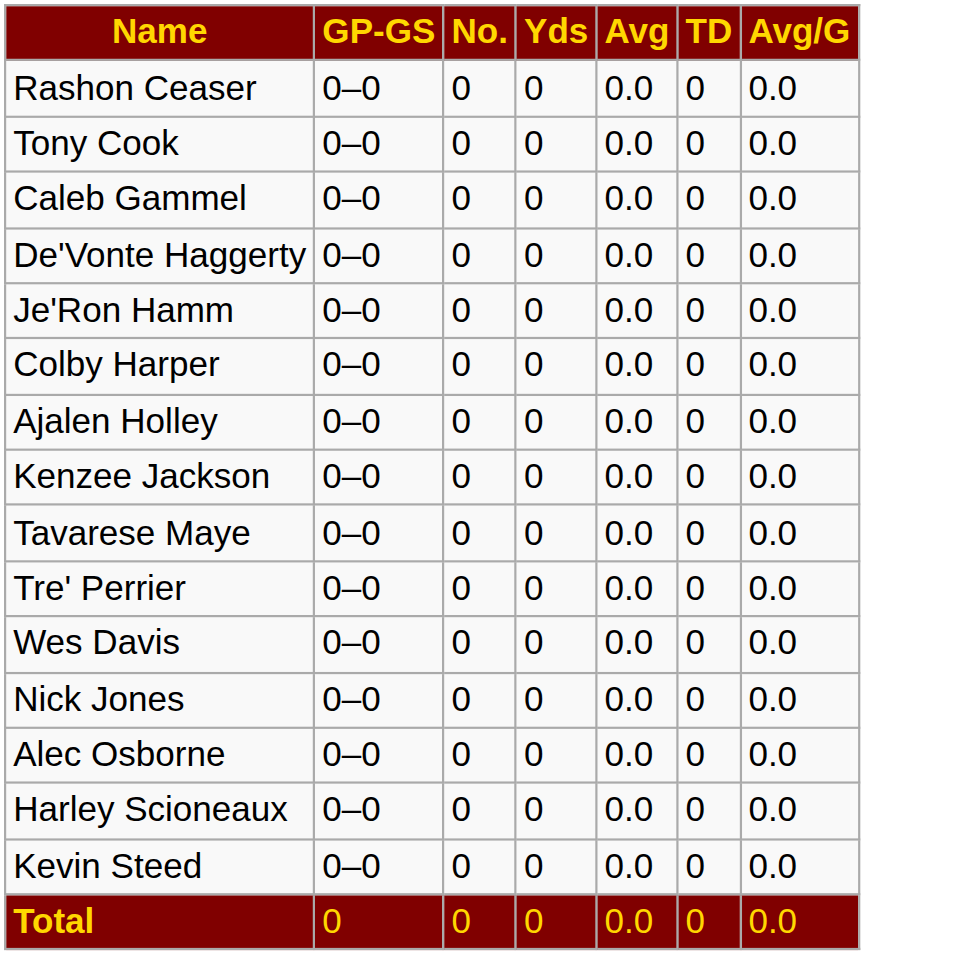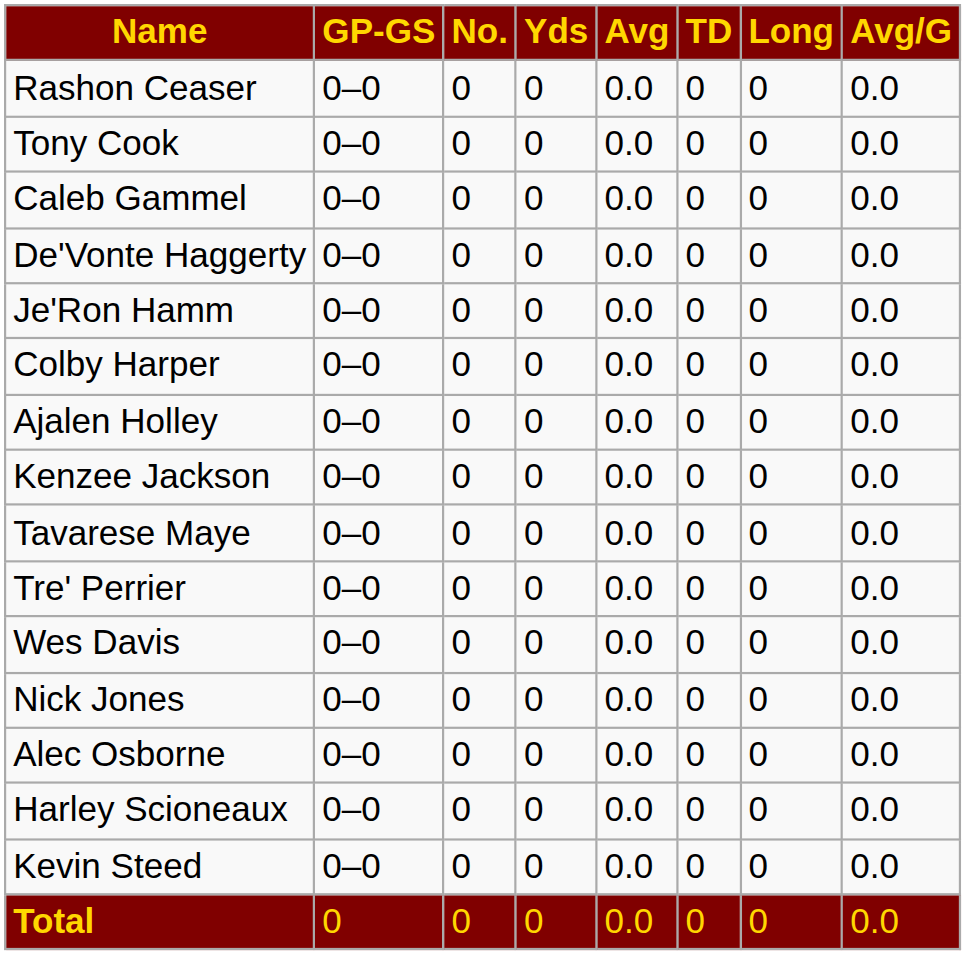 <table class="wikitable" style="white-space:nowrap;">
 <tr>
 <th style="background: #800000; color: #FFD700;">Name</th>
 <th style="background: #800000; color: #FFD700;">GP-GS</th>
 <th style="background: #800000; color: #FFD700;">No.</th>
 <th style="background: #800000; color: #FFD700;">Yds</th>
 <th style="background: #800000; color: #FFD700;">Avg</th>
 <th style="background: #800000; color: #FFD700;">TD</th>
+<th style="background: #800000; color: #FFD700;">Long</th>
 <th style="background: #800000; color: #FFD700;">Avg/G</th>
 </tr>
 <tr>
 <td>Rashon Ceaser</td>
 <td>0–0</td>
 <td>0</td>
 <td>0</td>
 <td>0.0</td>
+<td>0</td>
 <td>0</td>
 <td>0.0</td>
 </tr>
 <tr>
 <td>Tony Cook</td>
 <td>0–0</td>
 <td>0</td>
 <td>0</td>
 <td>0.0</td>
 <td>0</td>
+<td>0</td>
 <td>0.0</td>
 </tr>
 <tr>
 <td>Caleb Gammel</td>
 <td>0–0</td>
 <td>0</td>
 <td>0</td>
 <td>0.0</td>
+<td>0</td>
 <td>0</td>
 <td>0.0</td>
 </tr>
 <tr>
 <td>De'Vonte Haggerty</td>
 <td>0–0</td>
 <td>0</td>
 <td>0</td>
 <td>0.0</td>
 <td>0</td>
+<td>0</td>
 <td>0.0</td>
 </tr>
 <tr>
 <td>Je'Ron Hamm</td>
 <td>0–0</td>
 <td>0</td>
 <td>0</td>
 <td>0.0</td>
+<td>0</td>
 <td>0</td>
 <td>0.0</td>
 </tr>
 <tr>
 <td>Colby Harper</td>
 <td>0–0</td>
 <td>0</td>
 <td>0</td>
 <td>0.0</td>
 <td>0</td>
+<td>0</td>
 <td>0.0</td>
 </tr>
 <tr>
 <td>Ajalen Holley</td>
 <td>0–0</td>
 <td>0</td>
 <td>0</td>
 <td>0.0</td>
+<td>0</td>
 <td>0</td>
 <td>0.0</td>
 </tr>
 <tr>
 <td>Kenzee Jackson</td>
 <td>0–0</td>
 <td>0</td>
 <td>0</td>
 <td>0.0</td>
 <td>0</td>
+<td>0</td>
 <td>0.0</td>
 </tr>
 <tr>
 <td>Tavarese Maye</td>
 <td>0–0</td>
 <td>0</td>
 <td>0</td>
 <td>0.0</td>
+<td>0</td>
 <td>0</td>
 <td>0.0</td>
 </tr>
 <tr>
 <td>Tre' Perrier</td>
 <td>0–0</td>
 <td>0</td>
 <td>0</td>
 <td>0.0</td>
 <td>0</td>
+<td>0</td>
 <td>0.0</td>
 </tr>
 <tr>
 <td>Wes Davis</td>
 <td>0–0</td>
 <td>0</td>
 <td>0</td>
 <td>0.0</td>
+<td>0</td>
 <td>0</td>
 <td>0.0</td>
 </tr>
 <tr>
 <td>Nick Jones</td>
 <td>0–0</td>
 <td>0</td>
 <td>0</td>
 <td>0.0</td>
 <td>0</td>
+<td>0</td>
 <td>0.0</td>
 </tr>
 <tr>
 <td>Alec Osborne</td>
 <td>0–0</td>
 <td>0</td>
 <td>0</td>
 <td>0.0</td>
+<td>0</td>
 <td>0</td>
 <td>0.0</td>
 </tr>
 <tr>
 <td>Harley Scioneaux</td>
 <td>0–0</td>
 <td>0</td>
 <td>0</td>
 <td>0.0</td>
 <td>0</td>
+<td>0</td>
 <td>0.0</td>
 </tr>
 <tr>
 <td>Kevin Steed</td>
 <td>0–0</td>
 <td>0</td>
 <td>0</td>
 <td>0.0</td>
+<td>0</td>
 <td>0</td>
 <td>0.0</td>
 </tr>
 <tr style="background: #800000; color: #FFD700;">
 <td><strong>Total</strong></td>
 <td>0</td>
 <td>0</td>
 <td>0</td>
 <td>0.0</td>
 <td>0</td>
+<td>0</td>
 <td>0.0</td>
 </tr>
 </table>
